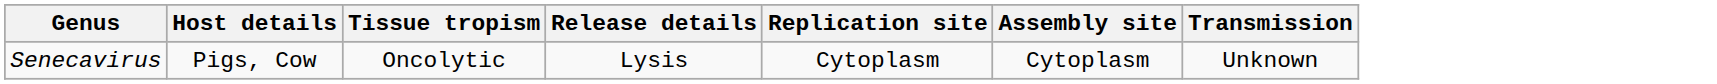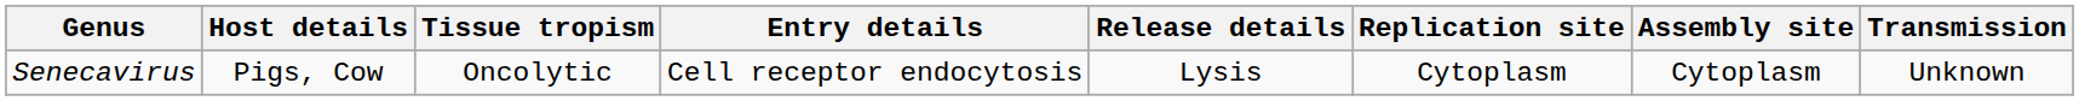 <table class="wikitable sortable" style="text-align:center">
 <tr>
 <th>Genus</th>
 <th>Host details</th>
 <th>Tissue tropism</th>
+<th>Entry details</th>
 <th>Release details</th>
 <th>Replication site</th>
 <th>Assembly site</th>
 <th>Transmission</th>
 </tr>
 <tr>
 <td><em>Senecavirus</em></td>
 <td>Pigs, Cow</td>
 <td>Oncolytic</td>
+<td>Cell receptor endocytosis</td>
 <td>Lysis</td>
 <td>Cytoplasm</td>
 <td>Cytoplasm</td>
 <td>Unknown</td>
 </tr>
 </table>
